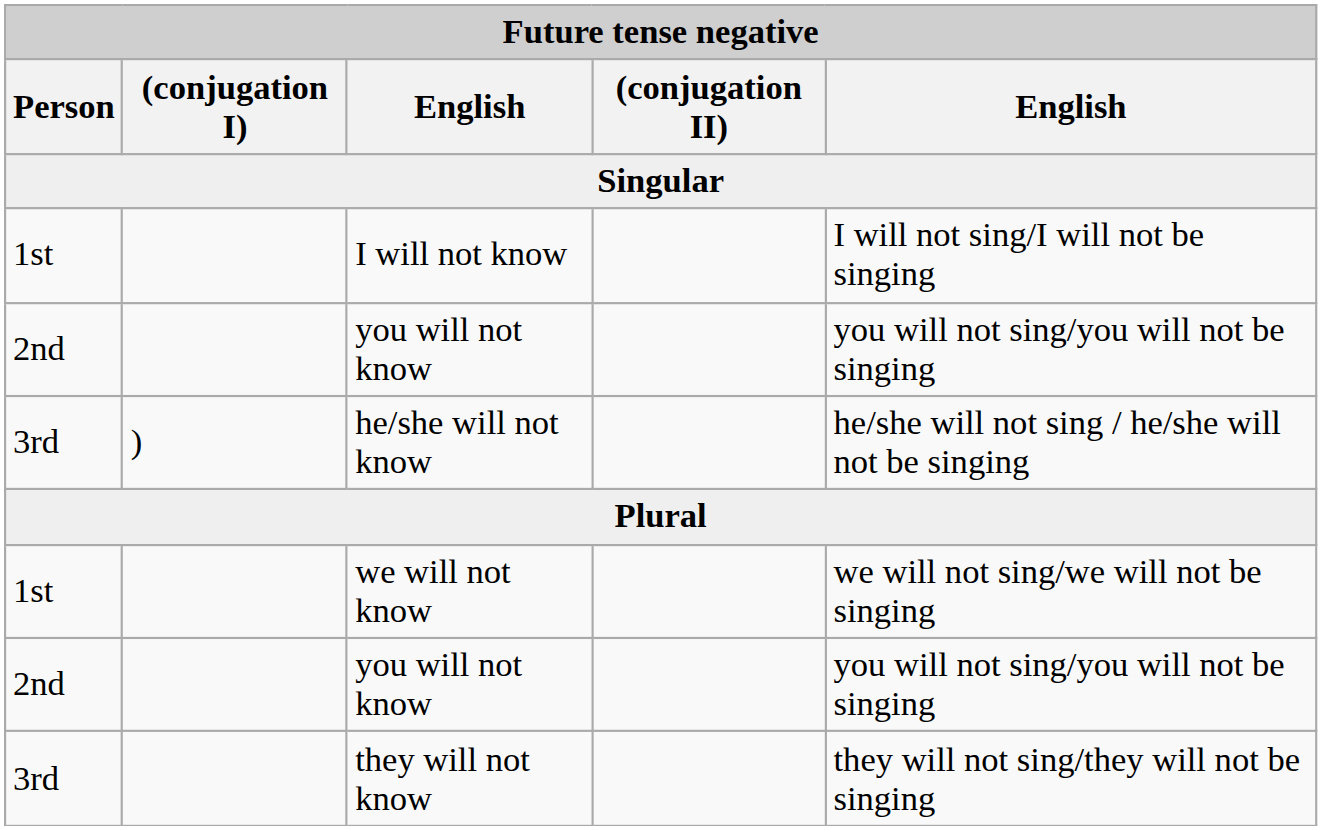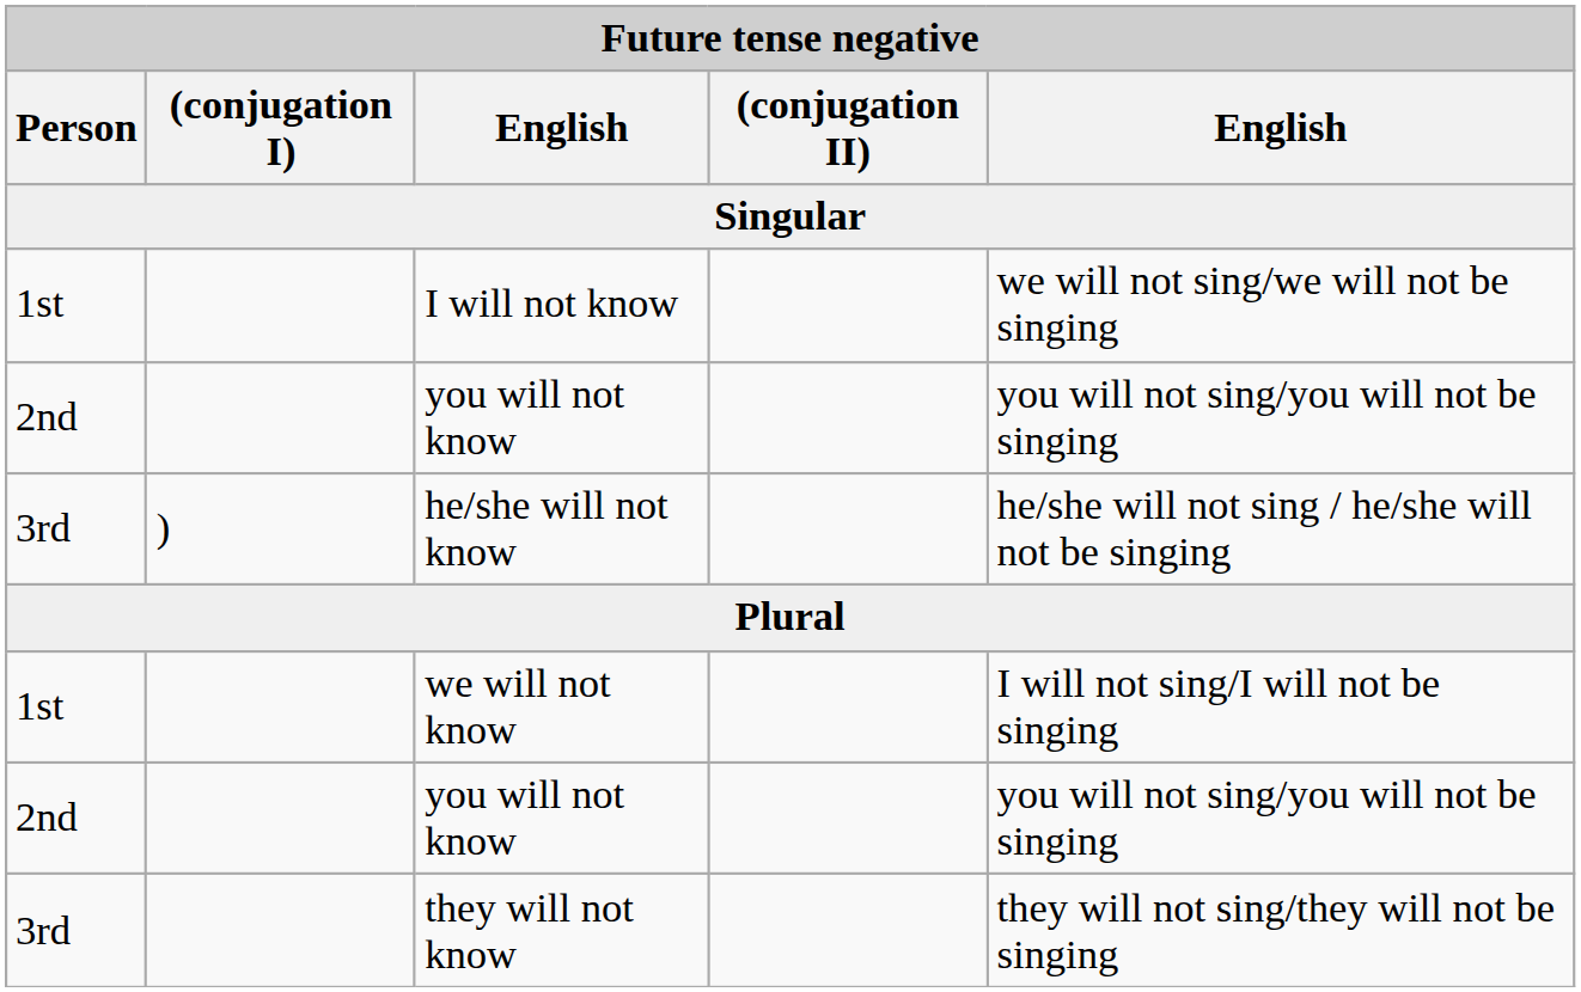 <table class="wikitable">
 <tr>
 <th colspan="5" style="background:#cfcfcf;">Future tense negative</th>
 </tr>
 <tr style="background:#dfdfdf;" |>
 <th>Person</th>
 <th> (conjugation I)</th>
 <th>English</th>
 <th> (conjugation II)</th>
 <th>English</th>
 </tr>
 <tr>
 <th colspan="5" style="background:#efefef">Singular</th>
 </tr>
 <tr>
 <td>1st</td>
 <td></td>
 <td>I will not know</td>
 <td></td>
-<td>I will not sing/I will not be singing</td>
+<td>we will not sing/we will not be singing</td>
 </tr>
 <tr>
 <td>2nd</td>
 <td></td>
 <td>you will not know</td>
 <td></td>
 <td>you will not sing/you will not be singing</td>
 </tr>
 <tr>
 <td>3rd</td>
 <td>)</td>
 <td>he/she will not know</td>
 <td></td>
 <td>he/she will not sing / he/she will not be singing</td>
 </tr>
 <tr>
 <th colspan="5" style="background:#efefef">Plural</th>
 </tr>
 <tr>
 <td>1st</td>
 <td></td>
 <td>we will not know</td>
 <td></td>
-<td>we will not sing/we will not be singing</td>
+<td>I will not sing/I will not be singing</td>
 </tr>
 <tr>
 <td>2nd</td>
 <td></td>
 <td>you will not know</td>
 <td></td>
 <td>you will not sing/you will not be singing</td>
 </tr>
 <tr>
 <td>3rd</td>
 <td></td>
 <td>they will not know</td>
 <td></td>
 <td>they will not sing/they will not be singing</td>
 </tr>
 </table>
